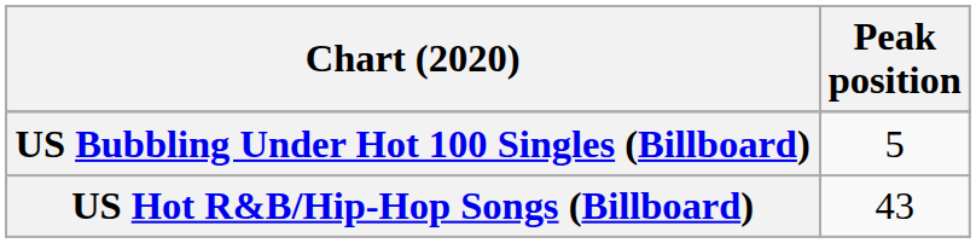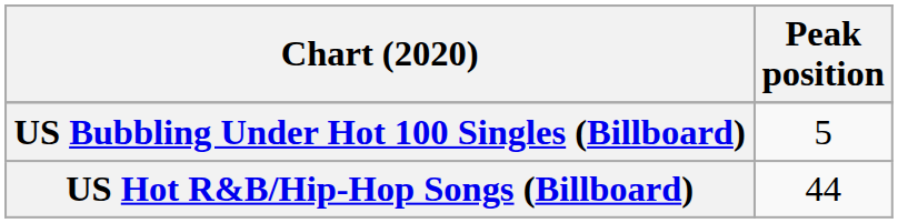 <table class="wikitable sortable plainrowheaders" style="text-align:center">
 <tr>
 <th scope="col">Chart (2020)</th>
 <th scope="col">Peak<br>position</th>
 </tr>
 <tr>
 </tr>
 <tr>
 </tr>
 <tr>
 </tr>
 <tr>
 </tr>
 <tr>
 <th scope="row">US <a href='#'>Bubbling Under Hot 100 Singles</a> (<a href='#'>Billboard</a>)</th>
 <td>5</td>
 </tr>
 <tr>
 <th scope="row">US <a href='#'>Hot R&B/Hip-Hop Songs</a> (<a href='#'>Billboard</a>)</th>
-<td>43</td>
+<td>44</td>
 </tr>
 </table>
